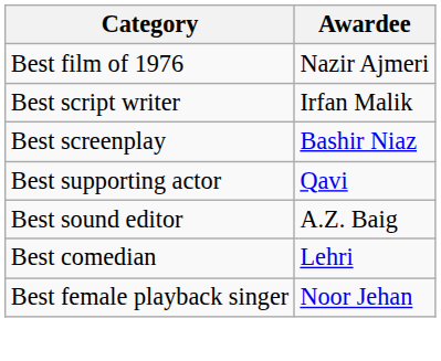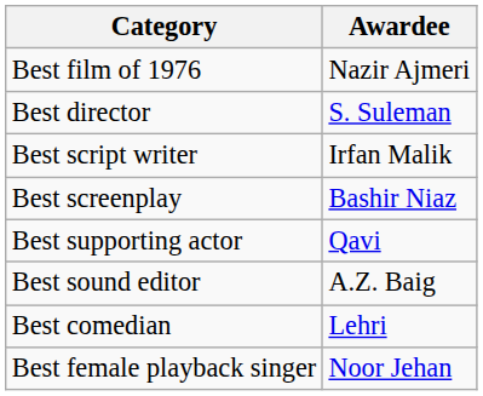 <table class="wikitable">
 <tr>
 <th>Category</th>
 <th>Awardee</th>
 </tr>
 <tr>
 <td>Best film of 1976</td>
 <td>Nazir Ajmeri</td>
+</tr>
+<tr>
+<td>Best director</td>
+<td><a href='#'>S. Suleman</a></td>
 </tr>
 <tr>
 <td>Best script writer</td>
 <td>Irfan Malik</td>
 </tr>
 <tr>
 <td>Best screenplay</td>
 <td><a href='#'>Bashir Niaz</a></td>
 </tr>
 <tr>
 <td>Best supporting actor</td>
 <td><a href='#'>Qavi</a></td>
 </tr>
 <tr>
 <td>Best sound editor</td>
 <td>A.Z. Baig</td>
 </tr>
 <tr>
 <td>Best comedian</td>
 <td><a href='#'>Lehri</a></td>
 </tr>
 <tr>
 <td>Best female playback singer</td>
 <td><a href='#'>Noor Jehan</a></td>
 </tr>
 </table>
